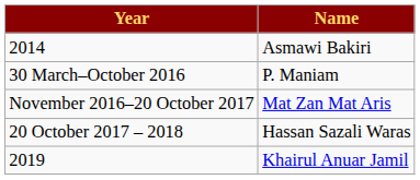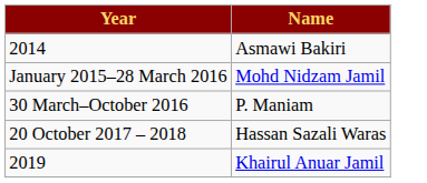 <table class="wikitable">
 <tr>
 <th style="color:#FCD667;  background:#8B0000;">Year</th>
 <th style="color:#FCD667; background:#8B0000;">Name</th>
 </tr>
 <tr>
 <td>2014</td>
 <td> Asmawi Bakiri</td>
 </tr>
 <tr>
+<td>January 2015–28 March 2016</td>
+<td> <a href='#'>Mohd Nidzam Jamil</a></td>
+</tr>
+<tr>
 <td>30 March–October 2016</td>
 <td> P. Maniam</td>
-</tr>
-<tr>
-<td>November 2016–20 October 2017</td>
-<td> <a href='#'>Mat Zan Mat Aris</a></td>
 </tr>
 <tr>
 <td>20 October 2017 – 2018</td>
 <td> Hassan Sazali Waras</td>
 </tr>
 <tr>
 <td>2019</td>
 <td> <a href='#'>Khairul Anuar Jamil</a></td>
 </tr>
 <tr>
 </tr>
 </table>
